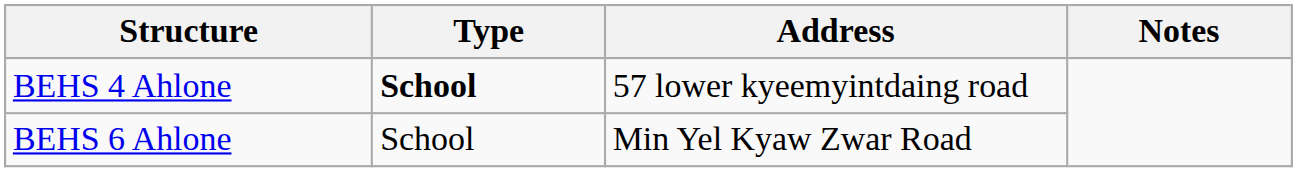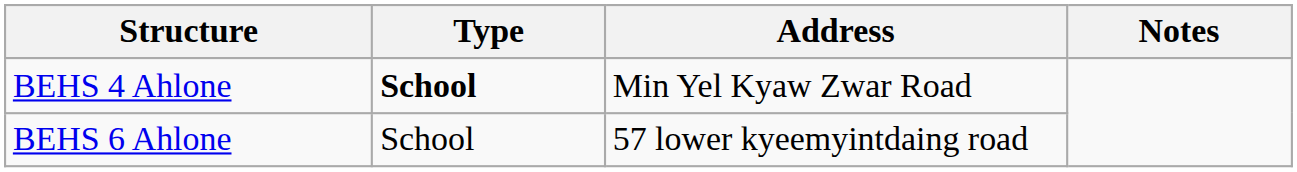 <table class="wikitable" border="1">
 <tr>
 <th width="250">Structure</th>
 <th width="150">Type</th>
 <th width="300">Address</th>
 <th width="150">Notes</th>
 </tr>
 <tr>
 <td><a href='#'>BEHS 4 Ahlone</a></td>
 <td><strong>School</strong></td>
-<td>57 lower kyeemyintdaing road</td>
+<td>Min Yel Kyaw Zwar Road</td>
 </tr>
 <tr>
 <td><a href='#'>BEHS 6 Ahlone</a></td>
 <td>School</td>
-<td>Min Yel Kyaw Zwar Road</td>
+<td>57 lower kyeemyintdaing road</td>
 </tr>
 </table>
